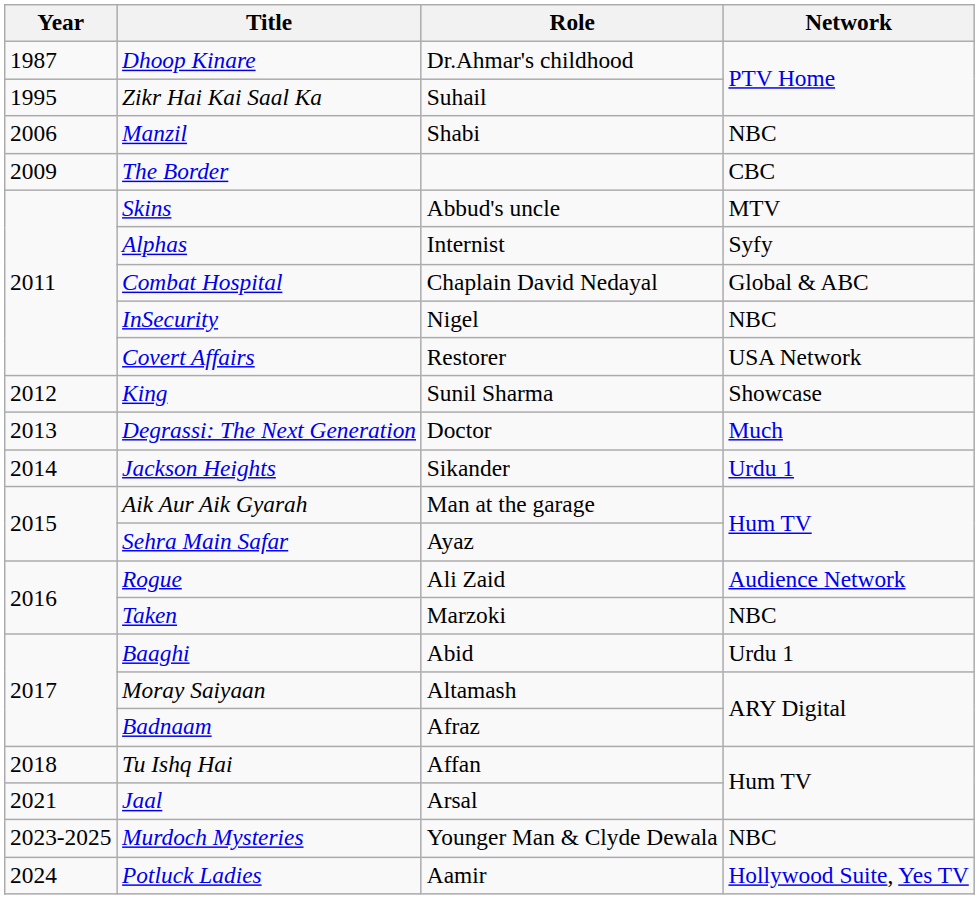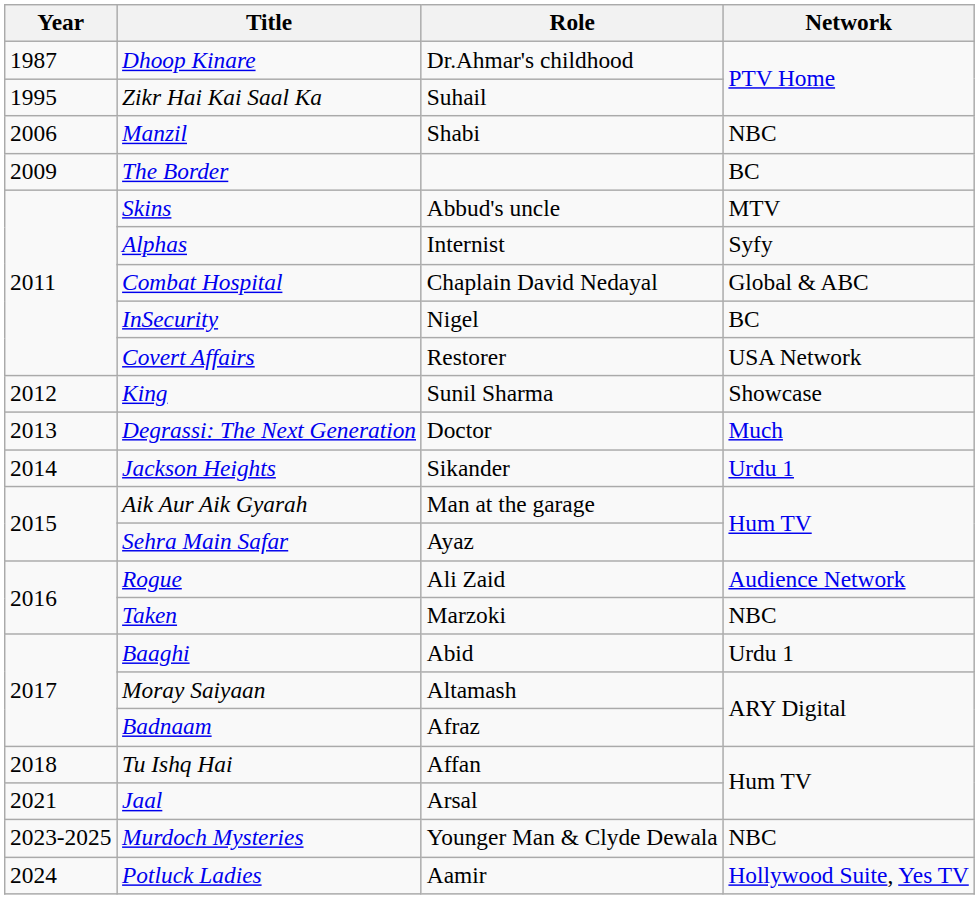 <table class="wikitable">
 <tr>
 <th>Year</th>
 <th>Title</th>
 <th>Role</th>
 <th>Network</th>
 </tr>
 <tr>
 <td>1987</td>
 <td><em><a href='#'>Dhoop Kinare</a></em></td>
 <td>Dr.Ahmar's childhood</td>
 <td rowspan=2><a href='#'>PTV Home</a></td>
 </tr>
 <tr>
 <td>1995</td>
 <td><em>Zikr Hai Kai Saal Ka</em></td>
 <td>Suhail</td>
 </tr>
 <tr>
 <td>2006</td>
 <td><em><a href='#'>Manzil</a></em></td>
 <td>Shabi</td>
 <td>NBC</td>
 </tr>
 <tr>
 <td>2009</td>
 <td><em><a href='#'>The Border</a></em></td>
 <td></td>
-<td>CBC</td>
+<td>BC</td>
 </tr>
 <tr>
 <td rowspan=5>2011</td>
 <td><em><a href='#'>Skins</a></em></td>
 <td>Abbud's uncle</td>
 <td>MTV</td>
 </tr>
 <tr>
 <td><em><a href='#'>Alphas</a></em></td>
 <td>Internist</td>
 <td>Syfy</td>
 </tr>
 <tr>
 <td><em><a href='#'>Combat Hospital</a></em></td>
 <td>Chaplain David Nedayal</td>
 <td>Global & ABC</td>
 </tr>
 <tr>
 <td><em><a href='#'>InSecurity</a></em></td>
 <td>Nigel</td>
-<td>NBC</td>
+<td>BC</td>
 </tr>
 <tr>
 <td><em><a href='#'>Covert Affairs</a></em></td>
 <td>Restorer</td>
 <td>USA Network</td>
 </tr>
 <tr>
 <td>2012</td>
 <td><em><a href='#'>King</a></em></td>
 <td>Sunil Sharma</td>
 <td>Showcase</td>
 </tr>
 <tr>
 <td>2013</td>
 <td><em><a href='#'>Degrassi: The Next Generation</a></em></td>
 <td>Doctor</td>
 <td><a href='#'>Much</a></td>
 </tr>
 <tr>
 <td>2014</td>
 <td><em><a href='#'>Jackson Heights</a></em></td>
 <td>Sikander</td>
 <td><a href='#'>Urdu 1</a></td>
 </tr>
 <tr>
 <td rowspan=2>2015</td>
 <td><em>Aik Aur Aik Gyarah</em></td>
 <td>Man at the garage</td>
 <td rowspan=2><a href='#'>Hum TV</a></td>
 </tr>
 <tr>
 <td><em><a href='#'>Sehra Main Safar</a></em></td>
 <td>Ayaz</td>
 </tr>
 <tr>
 <td rowspan=2>2016</td>
 <td><a href='#'><em>Rogue</em></a></td>
 <td>Ali Zaid</td>
 <td><a href='#'>Audience Network</a></td>
 </tr>
 <tr>
 <td><em><a href='#'>Taken</a></em></td>
 <td>Marzoki</td>
 <td>NBC</td>
 </tr>
 <tr>
 <td rowspan=3>2017</td>
 <td><em><a href='#'>Baaghi</a></em></td>
 <td>Abid</td>
 <td>Urdu 1</td>
 </tr>
 <tr>
 <td><em>Moray Saiyaan</em></td>
 <td>Altamash</td>
 <td rowspan=2>ARY Digital</td>
 </tr>
 <tr>
 <td><em><a href='#'>Badnaam</a></em></td>
 <td>Afraz</td>
 </tr>
 <tr>
 <td>2018</td>
 <td><em>Tu Ishq Hai</em></td>
 <td>Affan</td>
 <td rowspan=2>Hum TV</td>
 </tr>
 <tr>
 <td>2021</td>
 <td><em><a href='#'>Jaal</a></em></td>
 <td>Arsal</td>
 </tr>
 <tr>
 <td>2023-2025</td>
 <td><em><a href='#'>Murdoch Mysteries</a></em></td>
 <td>Younger Man & Clyde Dewala</td>
 <td>NBC</td>
 </tr>
 <tr>
 <td>2024</td>
 <td><em><a href='#'>Potluck Ladies</a></em></td>
 <td>Aamir</td>
 <td><a href='#'>Hollywood Suite</a>, <a href='#'>Yes TV</a></td>
 </tr>
 </table>
